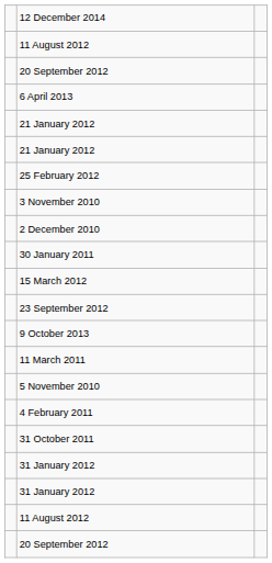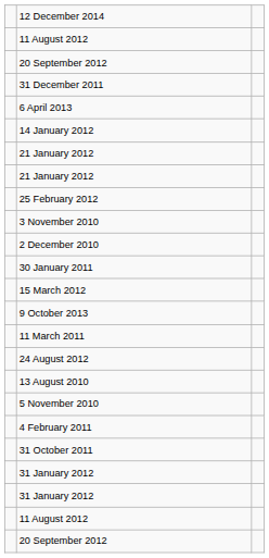 <table class="wikitable" style="font-size: 80%; float: left; width: 26em; margin-right: 1em; height: 700px">
 <tr>
 <td></td>
 <td>12 December 2014</td>
 <td></td>
 </tr>
 <tr>
 <td></td>
 <td>11 August 2012</td>
 <td></td>
 </tr>
 <tr>
 <td></td>
 <td>20 September 2012</td>
 <td></td>
 </tr>
 <tr>
 <td></td>
+<td>31 December 2011</td>
+<td></td>
+</tr>
+<tr>
+<td></td>
 <td>6 April 2013</td>
+<td></td>
+</tr>
+<tr>
+<td></td>
+<td>14 January 2012</td>
 <td></td>
 </tr>
 <tr>
 <td></td>
 <td>21 January 2012</td>
 <td></td>
 </tr>
 <tr>
 <td></td>
 <td>21 January 2012</td>
 <td></td>
 </tr>
 <tr>
 <td></td>
 <td>25 February 2012</td>
 <td></td>
 </tr>
 <tr>
 <td></td>
 <td>3 November 2010</td>
 <td></td>
 </tr>
 <tr>
 <td></td>
 <td>2 December 2010</td>
 <td></td>
 </tr>
 <tr>
 <td></td>
 <td>30 January 2011</td>
 <td></td>
 </tr>
 <tr>
 <td></td>
 <td>15 March 2012</td>
 <td></td>
 </tr>
 <tr>
 <td></td>
-<td>23 September 2012</td>
-<td></td>
-</tr>
-<tr>
-<td></td>
 <td>9 October 2013</td>
 <td></td>
 </tr>
 <tr>
 <td></td>
 <td>11 March 2011</td>
+<td></td>
+</tr>
+<tr>
+<td></td>
+<td>24 August 2012</td>
+<td></td>
+</tr>
+<tr>
+<td></td>
+<td>13 August 2010</td>
 <td></td>
 </tr>
 <tr>
 <td></td>
 <td>5 November 2010</td>
 <td></td>
 </tr>
 <tr>
 <td></td>
 <td>4 February 2011</td>
 <td></td>
 </tr>
 <tr>
 <td></td>
 <td>31 October 2011</td>
 <td></td>
 </tr>
 <tr>
 <td></td>
 <td>31 January 2012</td>
 <td></td>
 </tr>
 <tr>
 <td></td>
 <td>31 January 2012</td>
 <td></td>
 </tr>
 <tr>
 <td></td>
 <td>11 August 2012</td>
 <td></td>
 </tr>
 <tr>
 <td></td>
 <td>20 September 2012</td>
 <td></td>
 </tr>
 </table>
